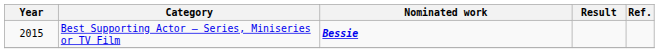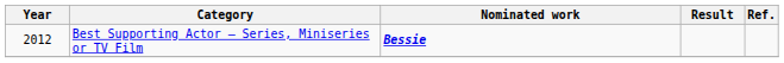 <table class=wikitable>
 <tr>
 <th scope="col" style="width:5em;">Year</th>
 <th scope="col" style="width:26em;">Category</th>
 <th scope="col" style="width:25em;">Nominated work</th>
 <th scope="col" style="width:5em;">Result</th>
 <th>Ref.</th>
 </tr>
 <tr>
-<td style="text-align:center;">2015</td>
+<td style="text-align:center;">2012</td>
 <td><a href='#'>Best Supporting Actor – Series, Miniseries or TV Film</a></td>
 <td><strong><em><a href='#'>Bessie</a></em></strong></td>
 <td></td>
 <td></td>
 </tr>
 <tr>
 </tr>
 </table>
